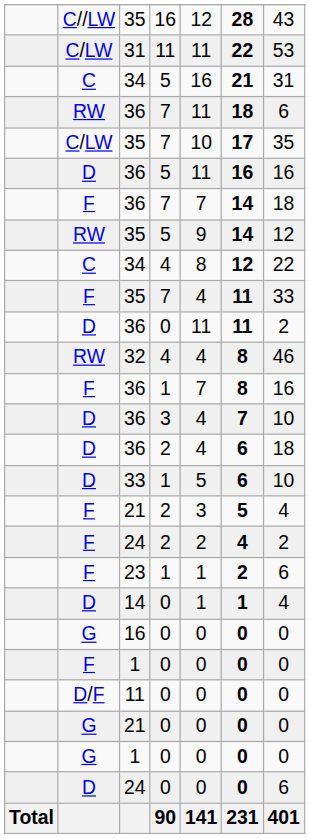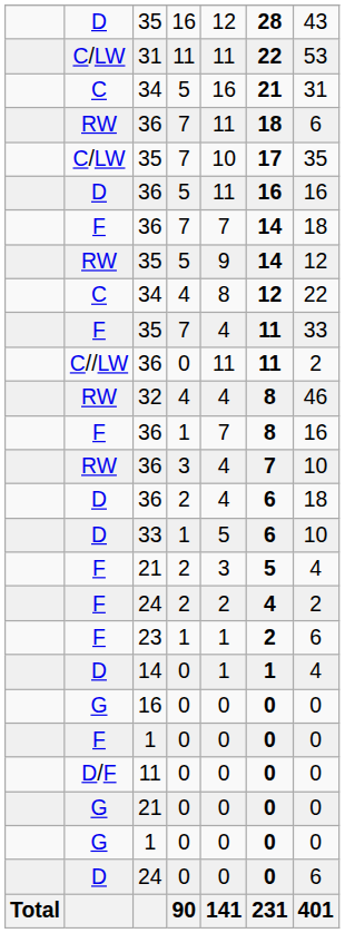 <table class="wikitable sortable">
 <tr align="center">
 </tr>
 <tr align="center" bgcolor="">
 <td></td>
-<td><a href='#'>C</a>//<a href='#'>LW</a></td>
+<td><a href='#'>D</a></td>
 <td>35</td>
 <td>16</td>
 <td>12</td>
 <td><strong>28</strong></td>
 <td>43</td>
 </tr>
 <tr align="center" bgcolor="f0f0f0">
 <td></td>
 <td><a href='#'>C</a>/<a href='#'>LW</a></td>
 <td>31</td>
 <td>11</td>
 <td>11</td>
 <td><strong>22</strong></td>
 <td>53</td>
 </tr>
 <tr align="center" bgcolor="">
 <td></td>
 <td><a href='#'>C</a></td>
 <td>34</td>
 <td>5</td>
 <td>16</td>
 <td><strong>21</strong></td>
 <td>31</td>
 </tr>
 <tr align="center" bgcolor="f0f0f0">
 <td></td>
 <td><a href='#'>RW</a></td>
 <td>36</td>
 <td>7</td>
 <td>11</td>
 <td><strong>18</strong></td>
 <td>6</td>
 </tr>
 <tr align="center" bgcolor="">
 <td></td>
 <td><a href='#'>C</a>/<a href='#'>LW</a></td>
 <td>35</td>
 <td>7</td>
 <td>10</td>
 <td><strong>17</strong></td>
 <td>35</td>
 </tr>
 <tr align="center" bgcolor="f0f0f0">
 <td></td>
 <td><a href='#'>D</a></td>
 <td>36</td>
 <td>5</td>
 <td>11</td>
 <td><strong>16</strong></td>
 <td>16</td>
 </tr>
 <tr align="center" bgcolor="">
 <td></td>
 <td><a href='#'>F</a></td>
 <td>36</td>
 <td>7</td>
 <td>7</td>
 <td><strong>14</strong></td>
 <td>18</td>
 </tr>
 <tr align="center" bgcolor="f0f0f0">
 <td></td>
 <td><a href='#'>RW</a></td>
 <td>35</td>
 <td>5</td>
 <td>9</td>
 <td><strong>14</strong></td>
 <td>12</td>
 </tr>
 <tr align="center" bgcolor="">
 <td></td>
 <td><a href='#'>C</a></td>
 <td>34</td>
 <td>4</td>
 <td>8</td>
 <td><strong>12</strong></td>
 <td>22</td>
 </tr>
 <tr align="center" bgcolor="f0f0f0">
 <td></td>
 <td><a href='#'>F</a></td>
 <td>35</td>
 <td>7</td>
 <td>4</td>
 <td><strong>11</strong></td>
 <td>33</td>
 </tr>
 <tr align="center" bgcolor="">
 <td></td>
-<td><a href='#'>D</a></td>
+<td><a href='#'>C</a>//<a href='#'>LW</a></td>
 <td>36</td>
 <td>0</td>
 <td>11</td>
 <td><strong>11</strong></td>
 <td>2</td>
 </tr>
 <tr align="center" bgcolor="f0f0f0">
 <td></td>
 <td><a href='#'>RW</a></td>
 <td>32</td>
 <td>4</td>
 <td>4</td>
 <td><strong>8</strong></td>
 <td>46</td>
 </tr>
 <tr align="center" bgcolor="">
 <td></td>
 <td><a href='#'>F</a></td>
 <td>36</td>
 <td>1</td>
 <td>7</td>
 <td><strong>8</strong></td>
 <td>16</td>
 </tr>
 <tr align="center" bgcolor="f0f0f0">
 <td></td>
-<td><a href='#'>D</a></td>
+<td><a href='#'>RW</a></td>
 <td>36</td>
 <td>3</td>
 <td>4</td>
 <td><strong>7</strong></td>
 <td>10</td>
 </tr>
 <tr align="center" bgcolor="">
 <td></td>
 <td><a href='#'>D</a></td>
 <td>36</td>
 <td>2</td>
 <td>4</td>
 <td><strong>6</strong></td>
 <td>18</td>
 </tr>
 <tr align="center" bgcolor="f0f0f0">
 <td></td>
 <td><a href='#'>D</a></td>
 <td>33</td>
 <td>1</td>
 <td>5</td>
 <td><strong>6</strong></td>
 <td>10</td>
 </tr>
 <tr align="center" bgcolor="">
 <td></td>
 <td><a href='#'>F</a></td>
 <td>21</td>
 <td>2</td>
 <td>3</td>
 <td><strong>5</strong></td>
 <td>4</td>
 </tr>
 <tr align="center" bgcolor="f0f0f0">
 <td></td>
 <td><a href='#'>F</a></td>
 <td>24</td>
 <td>2</td>
 <td>2</td>
 <td><strong>4</strong></td>
 <td>2</td>
 </tr>
 <tr align="center" bgcolor="">
 <td></td>
 <td><a href='#'>F</a></td>
 <td>23</td>
 <td>1</td>
 <td>1</td>
 <td><strong>2</strong></td>
 <td>6</td>
 </tr>
 <tr align="center" bgcolor="f0f0f0">
 <td></td>
 <td><a href='#'>D</a></td>
 <td>14</td>
 <td>0</td>
 <td>1</td>
 <td><strong>1</strong></td>
 <td>4</td>
 </tr>
 <tr align="center" bgcolor="">
 <td></td>
 <td><a href='#'>G</a></td>
 <td>16</td>
 <td>0</td>
 <td>0</td>
 <td><strong>0</strong></td>
 <td>0</td>
 </tr>
 <tr align="center" bgcolor="f0f0f0">
 <td></td>
 <td><a href='#'>F</a></td>
 <td>1</td>
 <td>0</td>
 <td>0</td>
 <td><strong>0</strong></td>
 <td>0</td>
 </tr>
 <tr align="center" bgcolor="">
 <td></td>
 <td><a href='#'>D</a>/<a href='#'>F</a></td>
 <td>11</td>
 <td>0</td>
 <td>0</td>
 <td><strong>0</strong></td>
 <td>0</td>
 </tr>
 <tr align="center" bgcolor="f0f0f0">
 <td></td>
 <td><a href='#'>G</a></td>
 <td>21</td>
 <td>0</td>
 <td>0</td>
 <td><strong>0</strong></td>
 <td>0</td>
 </tr>
 <tr align="center" bgcolor="">
 <td></td>
 <td><a href='#'>G</a></td>
 <td>1</td>
 <td>0</td>
 <td>0</td>
 <td><strong>0</strong></td>
 <td>0</td>
 </tr>
 <tr align="center" bgcolor="f0f0f0">
 <td></td>
 <td><a href='#'>D</a></td>
 <td>24</td>
 <td>0</td>
 <td>0</td>
 <td><strong>0</strong></td>
 <td>6</td>
 </tr>
 <tr>
 <th>Total</th>
 <th></th>
 <th></th>
 <th>90</th>
 <th>141</th>
 <th>231</th>
 <th>401</th>
 </tr>
 </table>
